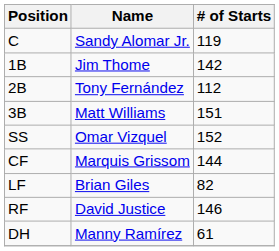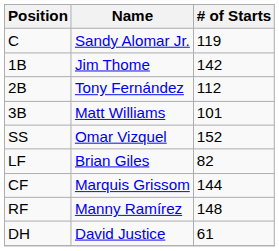 <table class="wikitable sortable">
 <tr>
 <th>Position</th>
 <th>Name</th>
 <th># of Starts</th>
 </tr>
 <tr>
 <td>C</td>
 <td><a href='#'>Sandy Alomar Jr.</a></td>
 <td>119</td>
 </tr>
 <tr>
 <td>1B</td>
 <td><a href='#'>Jim Thome</a></td>
 <td>142</td>
 </tr>
 <tr>
 <td>2B</td>
 <td><a href='#'>Tony Fernández</a></td>
 <td>112</td>
 </tr>
 <tr>
 <td>3B</td>
 <td><a href='#'>Matt Williams</a></td>
-<td>151</td>
+<td>101</td>
 </tr>
 <tr>
 <td>SS</td>
 <td><a href='#'>Omar Vizquel</a></td>
 <td>152</td>
 </tr>
 <tr>
+<td>LF</td>
+<td><a href='#'>Brian Giles</a></td>
+<td>82</td>
+</tr>
+<tr>
 <td>CF</td>
 <td><a href='#'>Marquis Grissom</a></td>
 <td>144</td>
 </tr>
 <tr>
-<td>LF</td>
-<td><a href='#'>Brian Giles</a></td>
-<td>82</td>
-</tr>
-<tr>
 <td>RF</td>
-<td><a href='#'>David Justice</a></td>
-<td>146</td>
+<td><a href='#'>Manny Ramírez</a></td>
+<td>148</td>
 </tr>
 <tr>
 <td>DH</td>
-<td><a href='#'>Manny Ramírez</a></td>
+<td><a href='#'>David Justice</a></td>
 <td>61</td>
 </tr>
 <tr>
 </tr>
 </table>
